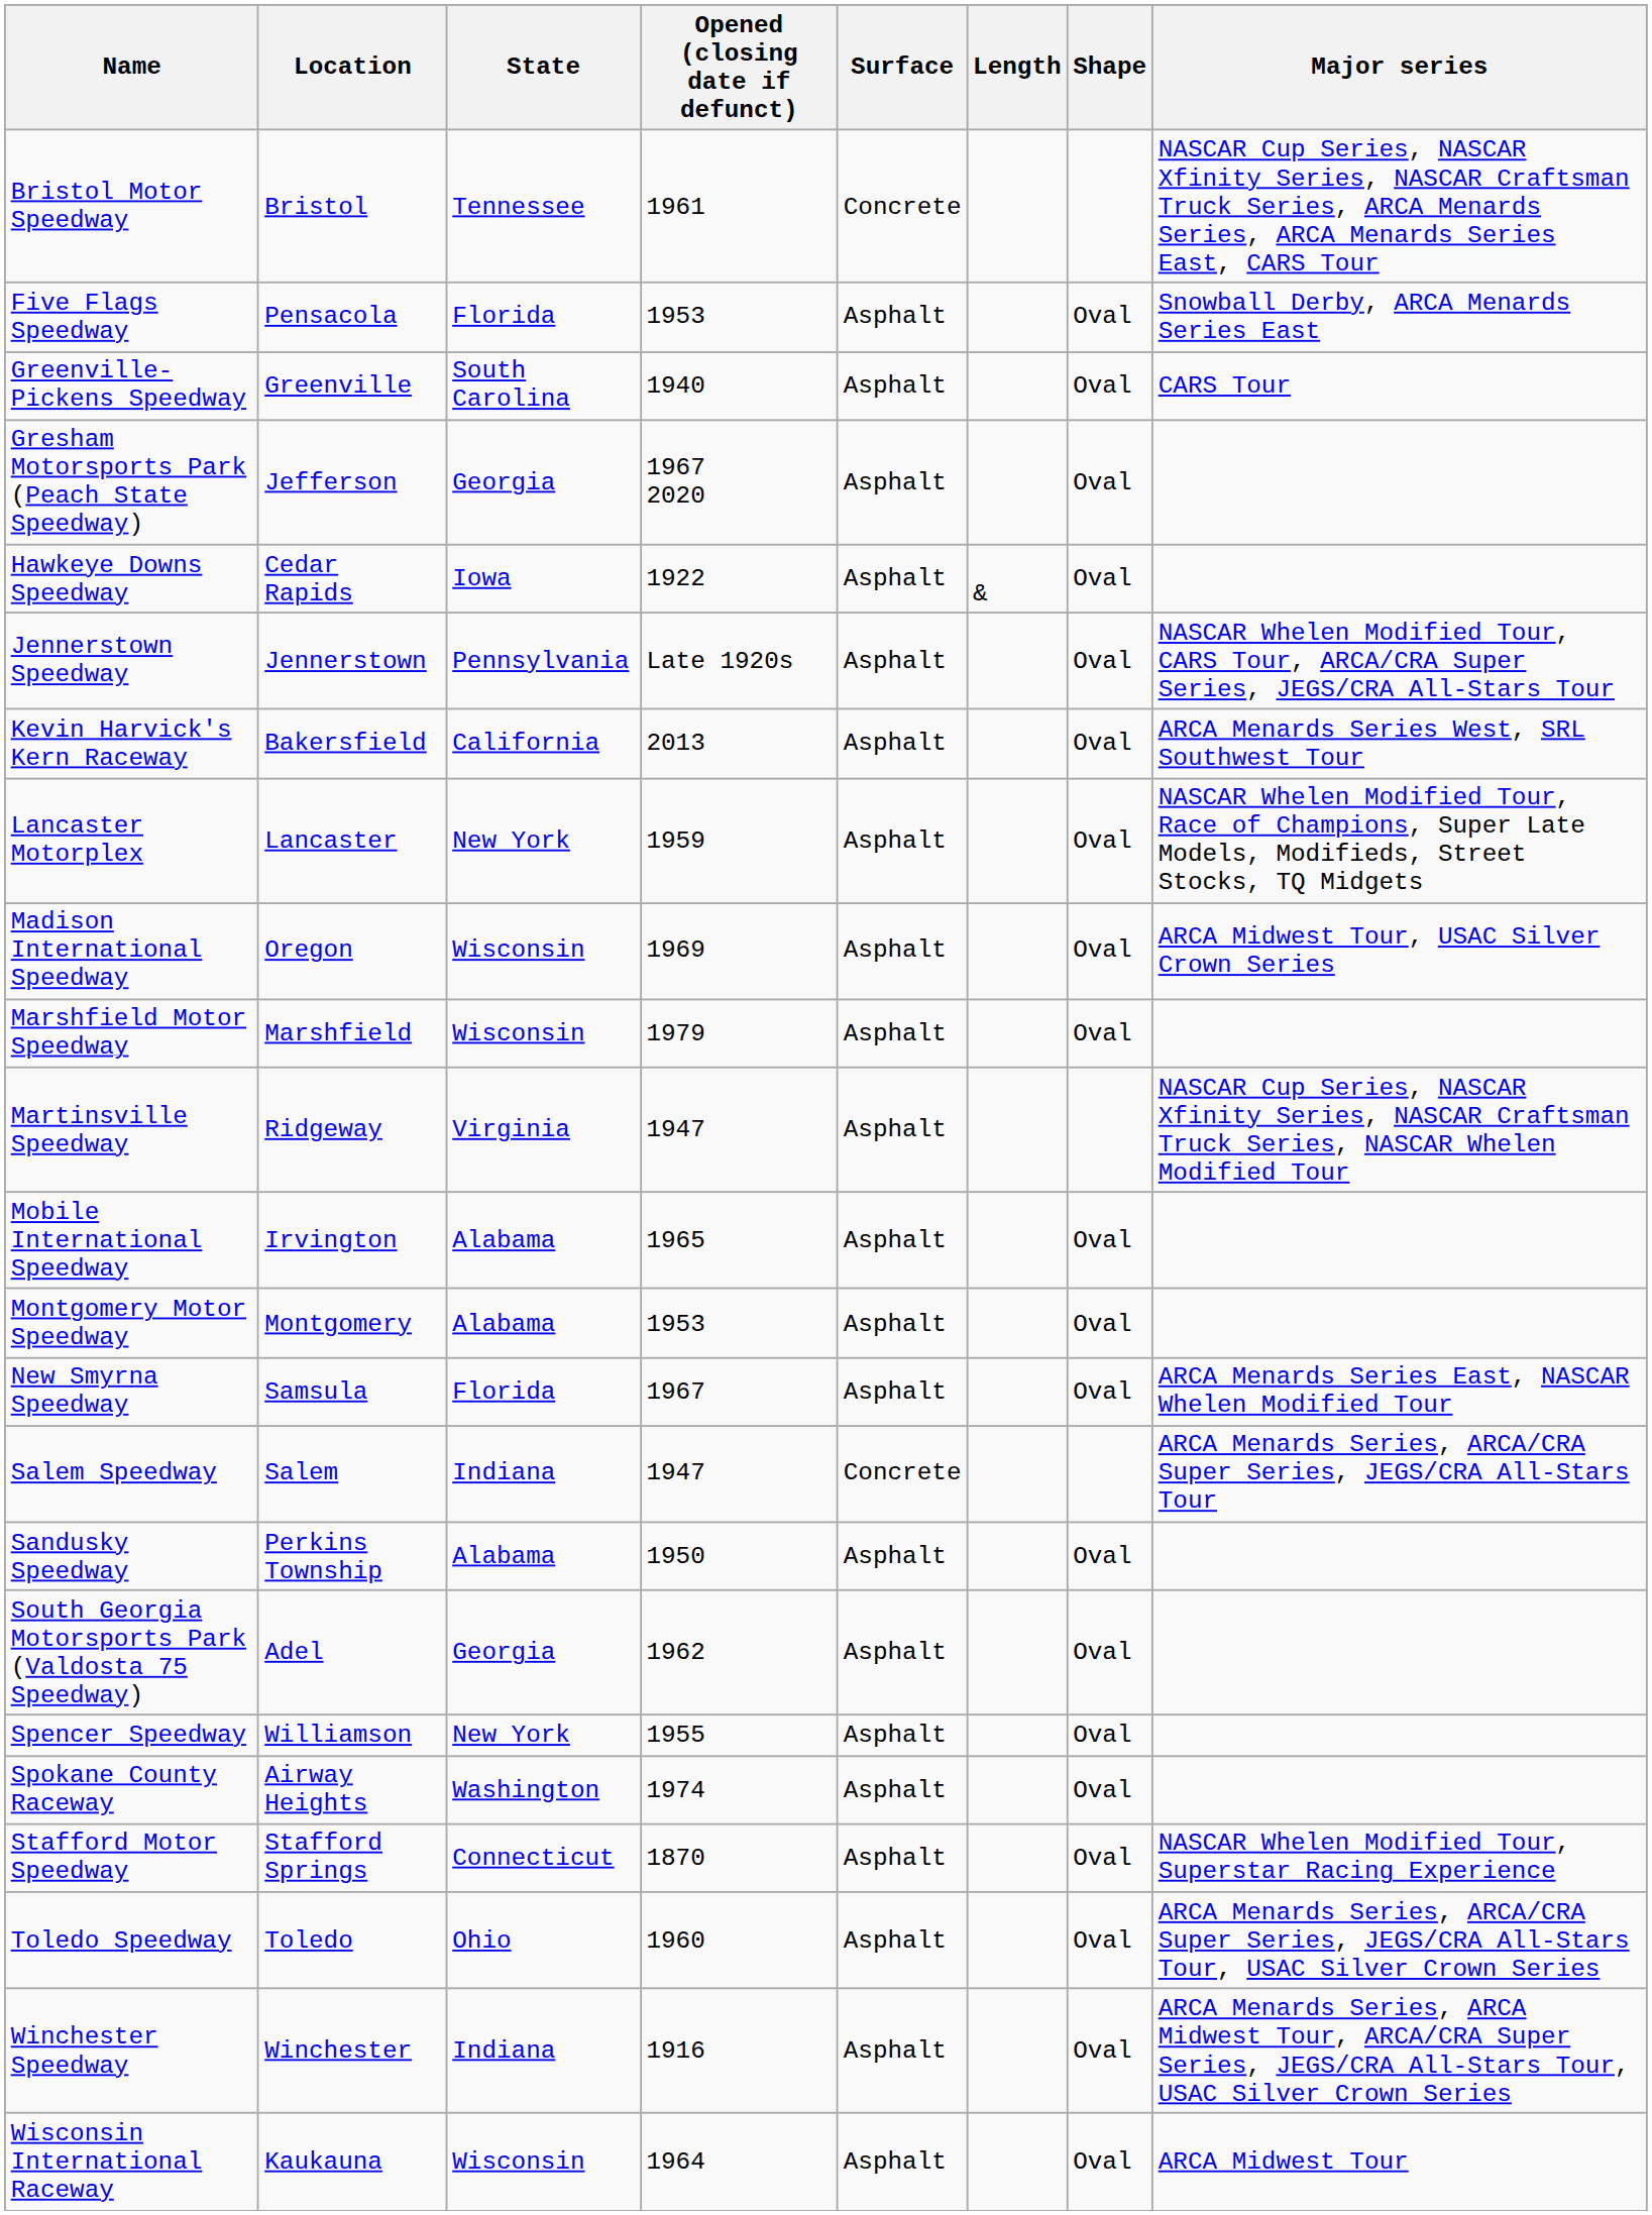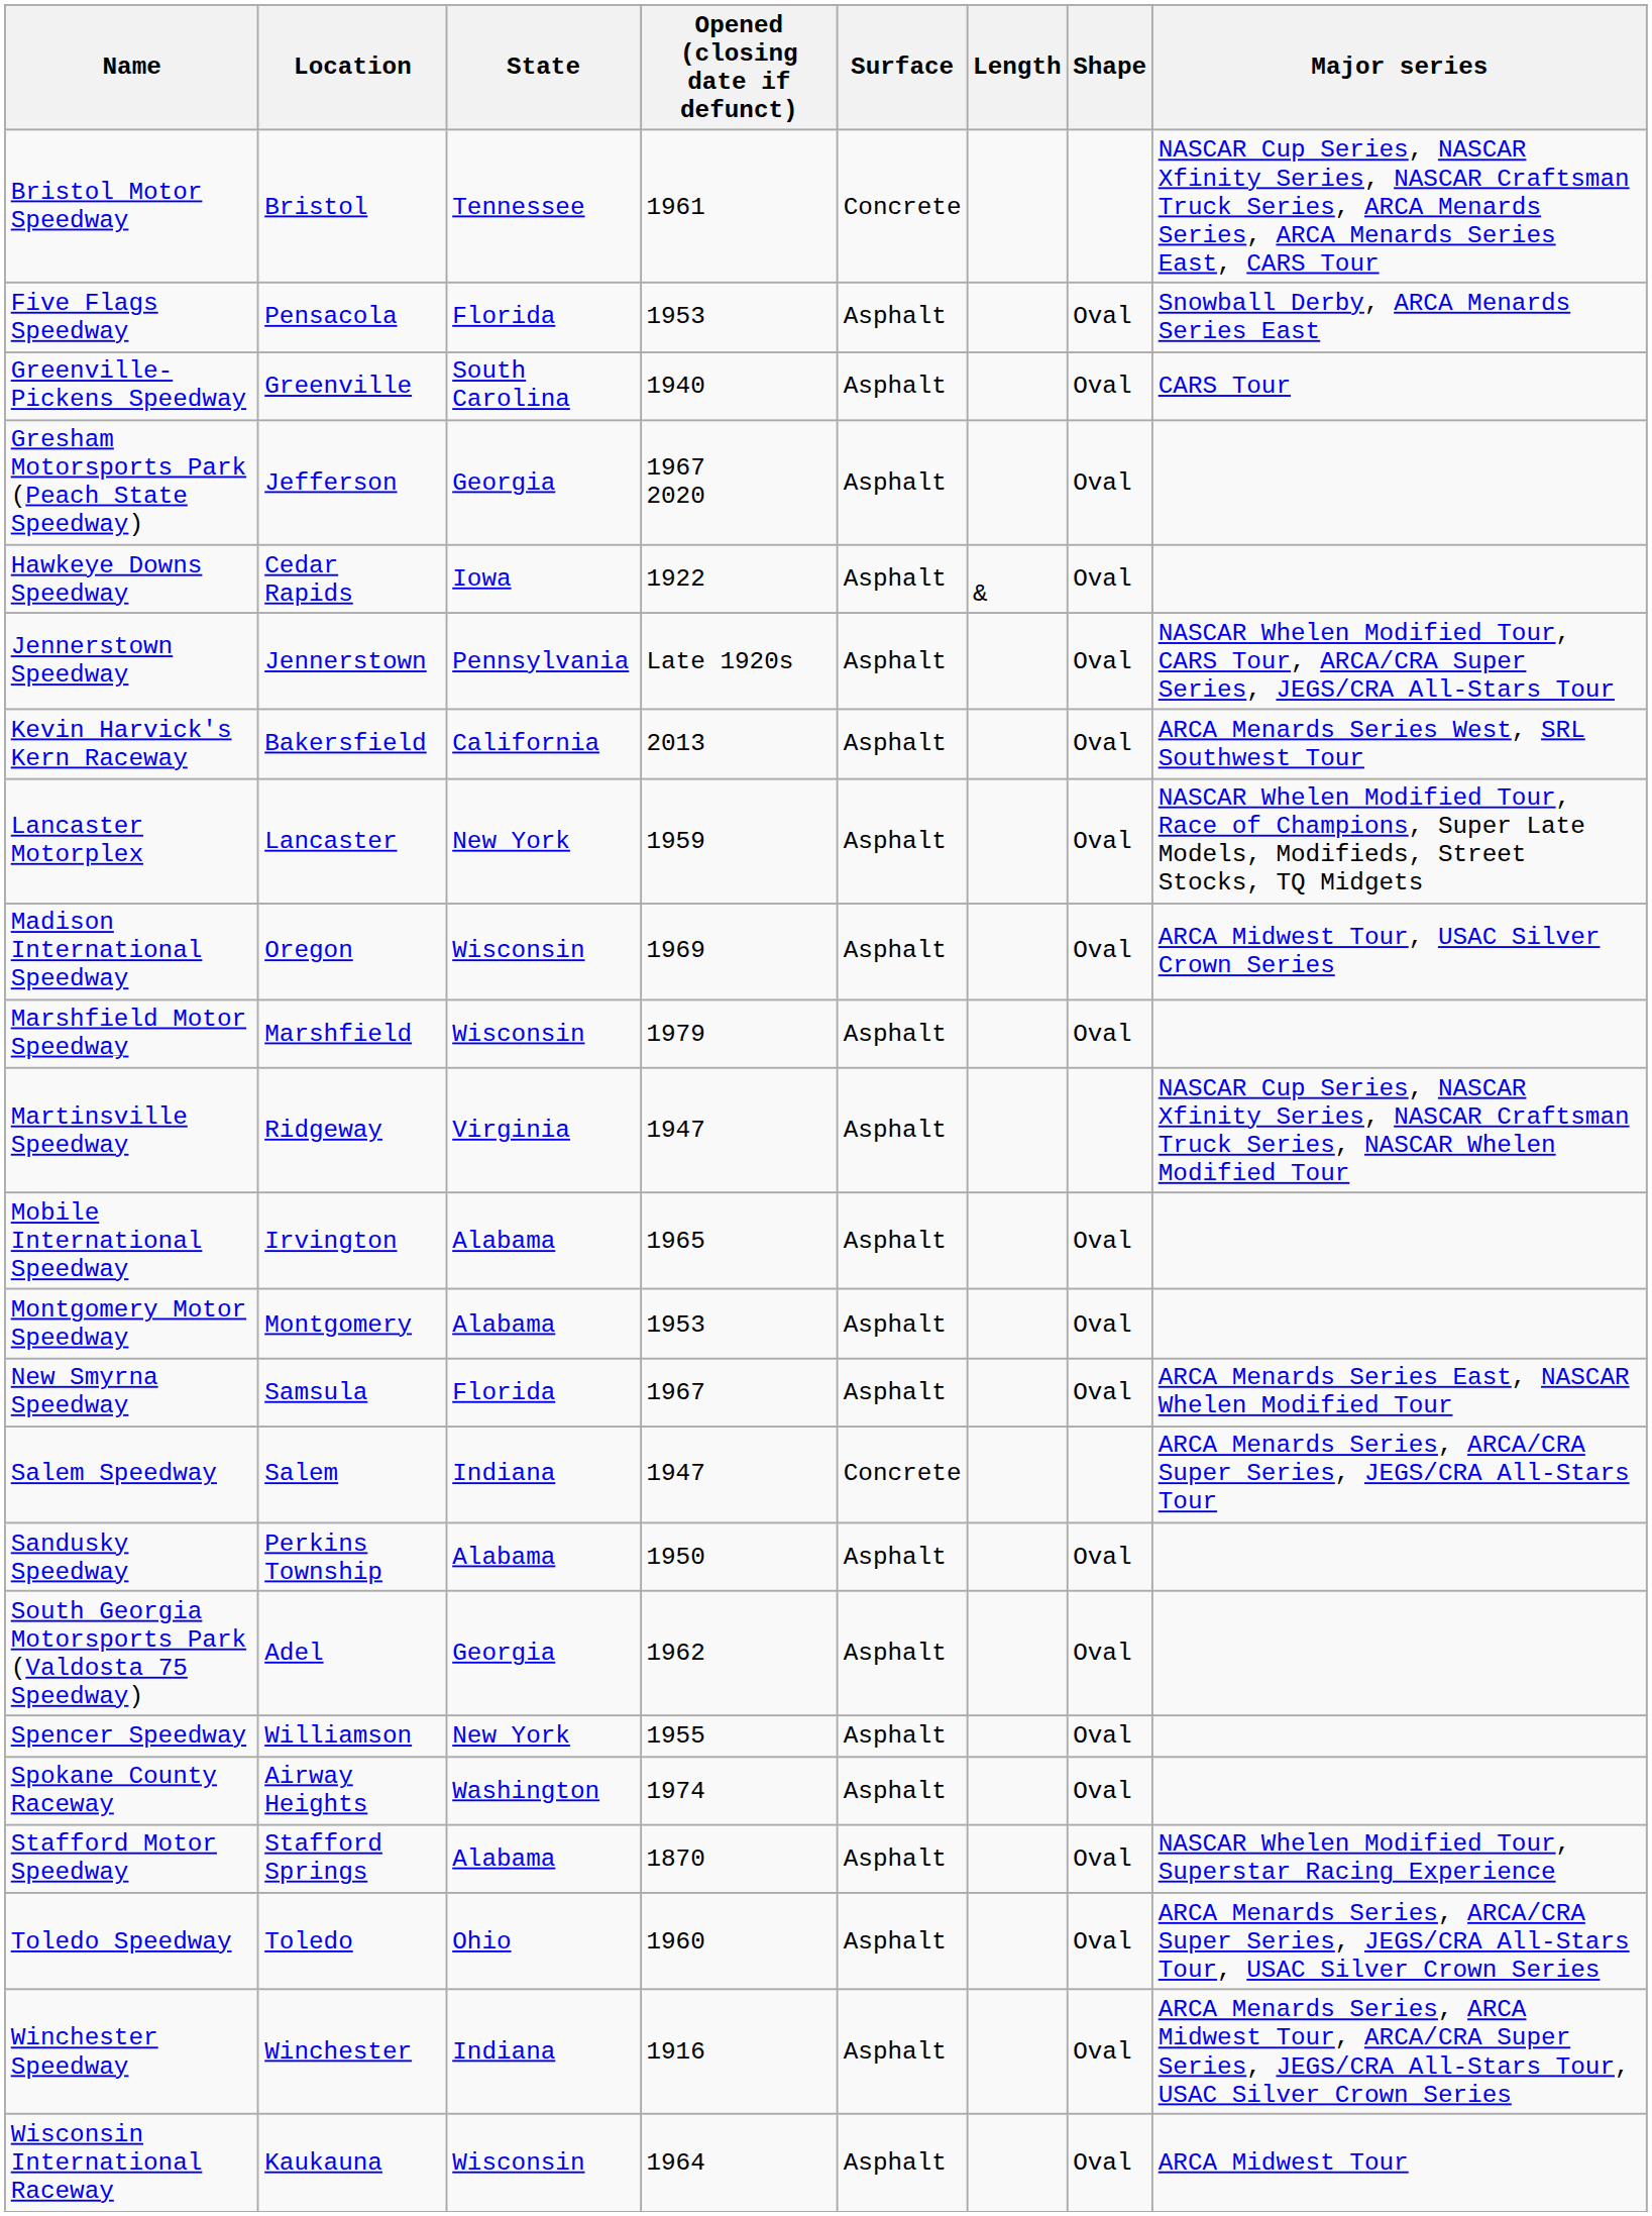 <table class="wikitable sortable">
 <tr>
 <th>Name</th>
 <th>Location</th>
 <th>State</th>
 <th>Opened (closing date if defunct)</th>
 <th>Surface</th>
 <th>Length</th>
 <th>Shape</th>
 <th>Major series</th>
 </tr>
 <tr>
 <td><a href='#'>Bristol Motor Speedway</a></td>
 <td><a href='#'>Bristol</a><br></td>
 <td><a href='#'>Tennessee</a></td>
 <td>1961</td>
 <td>Concrete</td>
 <td></td>
 <td></td>
 <td><a href='#'>NASCAR Cup Series</a>, <a href='#'>NASCAR Xfinity Series</a>, <a href='#'>NASCAR Craftsman Truck Series</a>, <a href='#'>ARCA Menards Series</a>, <a href='#'>ARCA Menards Series East</a>, <a href='#'>CARS Tour</a></td>
 </tr>
 <tr>
 <td><a href='#'>Five Flags Speedway</a></td>
 <td><a href='#'>Pensacola</a><br></td>
 <td><a href='#'>Florida</a></td>
 <td>1953</td>
 <td>Asphalt</td>
 <td></td>
 <td>Oval</td>
 <td><a href='#'>Snowball Derby</a>, <a href='#'>ARCA Menards Series East</a></td>
 </tr>
 <tr>
 <td><a href='#'>Greenville-Pickens Speedway</a></td>
 <td><a href='#'>Greenville</a><br></td>
 <td><a href='#'>South Carolina</a></td>
 <td>1940</td>
 <td>Asphalt</td>
 <td></td>
 <td>Oval</td>
 <td><a href='#'>CARS Tour</a></td>
 </tr>
 <tr>
 <td><a href='#'>Gresham Motorsports Park</a><br>(<a href='#'>Peach State Speedway</a>)</td>
 <td><a href='#'>Jefferson</a><br></td>
 <td><a href='#'>Georgia</a></td>
 <td>1967<br>2020</td>
 <td>Asphalt</td>
 <td></td>
 <td>Oval</td>
 <td></td>
 </tr>
 <tr>
 <td><a href='#'>Hawkeye Downs Speedway</a></td>
 <td><a href='#'>Cedar Rapids</a><br></td>
 <td><a href='#'>Iowa</a></td>
 <td>1922</td>
 <td>Asphalt</td>
 <td><br>& </td>
 <td>Oval</td>
 <td></td>
 </tr>
 <tr>
 <td><a href='#'>Jennerstown Speedway</a></td>
 <td><a href='#'>Jennerstown</a><br></td>
 <td><a href='#'>Pennsylvania</a></td>
 <td>Late 1920s<br></td>
 <td>Asphalt</td>
 <td></td>
 <td>Oval</td>
 <td><a href='#'>NASCAR Whelen Modified Tour</a>, <a href='#'>CARS Tour</a>, <a href='#'>ARCA/CRA Super Series</a>, <a href='#'>JEGS/CRA All-Stars Tour</a></td>
 </tr>
 <tr>
 <td><a href='#'>Kevin Harvick's Kern Raceway</a></td>
 <td><a href='#'>Bakersfield</a><br></td>
 <td><a href='#'>California</a></td>
 <td>2013</td>
 <td>Asphalt</td>
 <td></td>
 <td>Oval</td>
 <td><a href='#'>ARCA Menards Series West</a>, <a href='#'>SRL Southwest Tour</a></td>
 </tr>
 <tr>
 <td><a href='#'>Lancaster Motorplex</a></td>
 <td><a href='#'>Lancaster</a><br></td>
 <td><a href='#'>New York</a></td>
 <td>1959</td>
 <td>Asphalt</td>
 <td></td>
 <td>Oval</td>
 <td><a href='#'>NASCAR Whelen Modified Tour</a>, <a href='#'>Race of Champions</a>, Super Late Models, Modifieds, Street Stocks, TQ Midgets</td>
 </tr>
 <tr>
 <td><a href='#'>Madison International Speedway</a></td>
 <td><a href='#'>Oregon</a><br></td>
 <td><a href='#'>Wisconsin</a></td>
 <td>1969</td>
 <td>Asphalt</td>
 <td></td>
 <td>Oval</td>
 <td><a href='#'>ARCA Midwest Tour</a>, <a href='#'>USAC Silver Crown Series</a></td>
 </tr>
 <tr>
 <td><a href='#'>Marshfield Motor Speedway</a></td>
 <td><a href='#'>Marshfield</a><br></td>
 <td><a href='#'>Wisconsin</a></td>
 <td>1979</td>
 <td>Asphalt</td>
 <td></td>
 <td>Oval</td>
 <td></td>
 </tr>
 <tr>
 <td><a href='#'>Martinsville Speedway</a></td>
 <td><a href='#'>Ridgeway</a><br></td>
 <td><a href='#'>Virginia</a></td>
 <td>1947</td>
 <td>Asphalt</td>
 <td></td>
 <td></td>
 <td><a href='#'>NASCAR Cup Series</a>, <a href='#'>NASCAR Xfinity Series</a>, <a href='#'>NASCAR Craftsman Truck Series</a>, <a href='#'>NASCAR Whelen Modified Tour</a></td>
 </tr>
 <tr>
 <td><a href='#'>Mobile International Speedway</a></td>
 <td><a href='#'>Irvington</a><br></td>
 <td><a href='#'>Alabama</a></td>
 <td>1965</td>
 <td>Asphalt</td>
 <td></td>
 <td>Oval</td>
 <td></td>
 </tr>
 <tr>
 <td><a href='#'>Montgomery Motor Speedway</a></td>
 <td><a href='#'>Montgomery</a><br></td>
 <td><a href='#'>Alabama</a></td>
 <td>1953</td>
 <td>Asphalt</td>
 <td></td>
 <td>Oval</td>
 <td></td>
 </tr>
 <tr>
 <td><a href='#'>New Smyrna Speedway</a></td>
 <td><a href='#'>Samsula</a><br></td>
 <td><a href='#'>Florida</a></td>
 <td>1967</td>
 <td>Asphalt</td>
 <td></td>
 <td>Oval</td>
 <td><a href='#'>ARCA Menards Series East</a>, <a href='#'>NASCAR Whelen Modified Tour</a></td>
 </tr>
 <tr>
 <td><a href='#'>Salem Speedway</a></td>
 <td><a href='#'>Salem</a><br></td>
 <td><a href='#'>Indiana</a></td>
 <td>1947</td>
 <td>Concrete</td>
 <td></td>
 <td></td>
 <td><a href='#'>ARCA Menards Series</a>, <a href='#'>ARCA/CRA Super Series</a>, <a href='#'>JEGS/CRA All-Stars Tour</a></td>
 </tr>
 <tr>
 <td><a href='#'>Sandusky Speedway</a></td>
 <td><a href='#'>Perkins Township</a><br></td>
 <td><a href='#'>Alabama</a></td>
 <td>1950</td>
 <td>Asphalt</td>
 <td></td>
 <td>Oval</td>
 <td></td>
 </tr>
 <tr>
 <td><a href='#'>South Georgia Motorsports Park</a><br>(<a href='#'>Valdosta 75 Speedway</a>)</td>
 <td><a href='#'>Adel</a><br></td>
 <td><a href='#'>Georgia</a></td>
 <td>1962</td>
 <td>Asphalt</td>
 <td></td>
 <td>Oval</td>
 <td></td>
 </tr>
 <tr>
 <td><a href='#'>Spencer Speedway</a></td>
 <td><a href='#'>Williamson</a><br></td>
 <td><a href='#'>New York</a></td>
 <td>1955</td>
 <td>Asphalt</td>
 <td></td>
 <td>Oval</td>
 <td></td>
 </tr>
 <tr>
 <td><a href='#'>Spokane County Raceway</a></td>
 <td><a href='#'>Airway Heights</a><br></td>
 <td><a href='#'>Washington</a></td>
 <td>1974</td>
 <td>Asphalt</td>
 <td></td>
 <td>Oval</td>
 <td></td>
 </tr>
 <tr>
 <td><a href='#'>Stafford Motor Speedway</a></td>
 <td><a href='#'>Stafford Springs</a><br></td>
-<td><a href='#'>Connecticut</a></td>
+<td><a href='#'>Alabama</a></td>
 <td>1870</td>
 <td>Asphalt</td>
 <td></td>
 <td>Oval</td>
 <td><a href='#'>NASCAR Whelen Modified Tour</a>, <a href='#'>Superstar Racing Experience</a></td>
 </tr>
 <tr>
 <td><a href='#'>Toledo Speedway</a></td>
 <td><a href='#'>Toledo</a><br></td>
 <td><a href='#'>Ohio</a></td>
 <td>1960</td>
 <td>Asphalt</td>
 <td></td>
 <td>Oval</td>
 <td><a href='#'>ARCA Menards Series</a>, <a href='#'>ARCA/CRA Super Series</a>, <a href='#'>JEGS/CRA All-Stars Tour</a>, <a href='#'>USAC Silver Crown Series</a></td>
 </tr>
 <tr>
 <td><a href='#'>Winchester Speedway</a></td>
 <td><a href='#'>Winchester</a><br></td>
 <td><a href='#'>Indiana</a></td>
 <td>1916</td>
 <td>Asphalt</td>
 <td></td>
 <td>Oval</td>
 <td><a href='#'>ARCA Menards Series</a>, <a href='#'>ARCA Midwest Tour</a>, <a href='#'>ARCA/CRA Super Series</a>, <a href='#'>JEGS/CRA All-Stars Tour</a>, <a href='#'>USAC Silver Crown Series</a></td>
 </tr>
 <tr>
 <td><a href='#'>Wisconsin International Raceway</a></td>
 <td><a href='#'>Kaukauna</a><br></td>
 <td><a href='#'>Wisconsin</a></td>
 <td>1964</td>
 <td>Asphalt</td>
 <td><br></td>
 <td>Oval</td>
 <td><a href='#'>ARCA Midwest Tour</a></td>
 </tr>
 <tr>
 </tr>
 </table>
